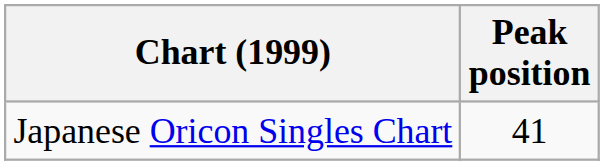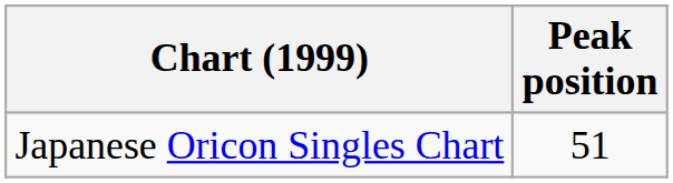 <table class="wikitable">
 <tr>
 <th>Chart (1999)</th>
 <th>Peak<br>position</th>
 </tr>
 <tr>
 <td>Japanese <a href='#'>Oricon Singles Chart</a></td>
-<td align="center">41</td>
+<td align="center">51</td>
 </tr>
 </table>
